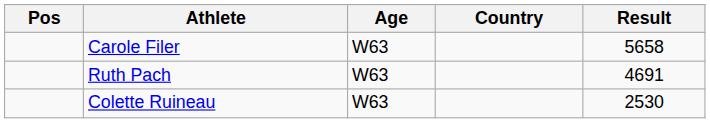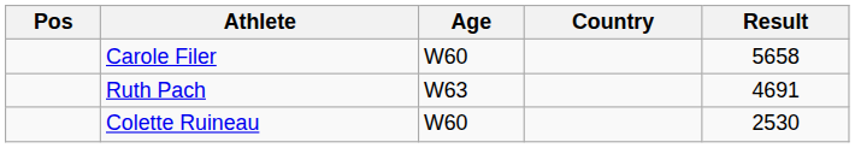 <table class="wikitable"  style="text-align:center; width:50%;">
 <tr>
 <th>Pos</th>
 <th>Athlete</th>
 <th>Age</th>
 <th>Country</th>
 <th>Result</th>
 </tr>
 <tr>
 <td align=center></td>
 <td align=left><a href='#'>Carole Filer</a></td>
-<td align=left>W63</td>
+<td align=left>W60</td>
 <td align=left></td>
 <td>5658</td>
 </tr>
 <tr>
 <td align=center></td>
 <td align=left><a href='#'>Ruth Pach</a></td>
 <td align=left>W63</td>
 <td align=left></td>
 <td>4691</td>
 </tr>
 <tr>
 <td align=center></td>
 <td align=left><a href='#'>Colette Ruineau</a></td>
-<td align=left>W63</td>
+<td align=left>W60</td>
 <td align=left></td>
 <td>2530</td>
 </tr>
 </table>
